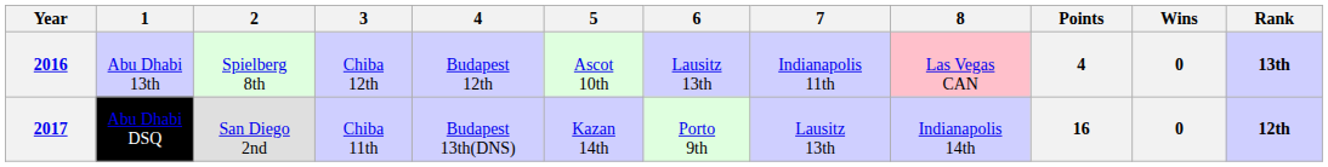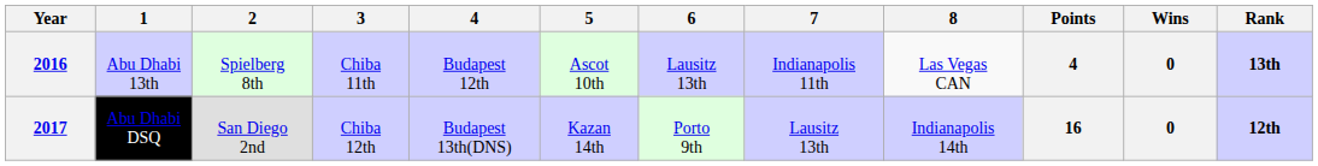 <table class="wikitable" style="clear:both;">
 <tr>
 <th width="2%">Year</th>
 <th width="2%">1</th>
 <th width="2%">2</th>
 <th width="2%">3</th>
 <th width="2%">4</th>
 <th width="2%">5</th>
 <th width="2%">6</th>
 <th width="2%">7</th>
 <th width="2%">8</th>
 <th width="2%">Points</th>
 <th width="2%">Wins</th>
 <th width="2%">Rank</th>
 </tr>
 <tr align=center>
 <th><a href='#'>2016</a></th>
 <td style="background:#cfcfff;"><br><a href='#'>Abu Dhabi</a><br>13th</td>
 <td style="background:#dfffdf;"><br><a href='#'>Spielberg</a><br>8th</td>
-<td style="background:#cfcfff;"><br><a href='#'>Chiba</a><br>12th</td>
+<td style="background:#cfcfff;"><br><a href='#'>Chiba</a><br>11th</td>
 <td style="background:#cfcfff;"><br><a href='#'>Budapest</a><br>12th</td>
 <td style="background:#dfffdf;"><br><a href='#'>Ascot</a><br>10th</td>
 <td style="background:#cfcfff;"><br><a href='#'>Lausitz</a><br>13th</td>
 <td style="background:#cfcfff;"><br><a href='#'>Indianapolis</a><br>11th</td>
-<td style="background: pink;"><br><a href='#'>Las Vegas</a><br>CAN</td>
+<td><br><a href='#'>Las Vegas</a><br>CAN</td>
 <th>4</th>
 <th>0</th>
 <th style="background:#cfcfff;">13th</th>
 </tr>
 <tr align=center>
 <th><a href='#'>2017</a></th>
 <td style="background:#000000;color:#ffffff"> <a href='#'><span>Abu Dhabi</span></a><br>DSQ</td>
 <td style="background:#dfdfdf;"><br><a href='#'>San Diego</a><br>2nd</td>
-<td style="background:#cfcfff;"><br><a href='#'>Chiba</a><br>11th</td>
+<td style="background:#cfcfff;"><br><a href='#'>Chiba</a><br>12th</td>
 <td style="background:#cfcfff;"><br><a href='#'>Budapest</a><br>13th(DNS)</td>
 <td style="background:#cfcfff;"><br><a href='#'>Kazan</a><br>14th</td>
 <td style="background:#dfffdf;"><br><a href='#'>Porto</a><br>9th</td>
 <td style="background:#cfcfff;"><br><a href='#'>Lausitz</a><br>13th</td>
 <td style="background:#cfcfff;"><br><a href='#'>Indianapolis</a><br>14th</td>
 <th>16</th>
 <th>0</th>
 <th style="background:#cfcfff;">12th</th>
 </tr>
 </table>
